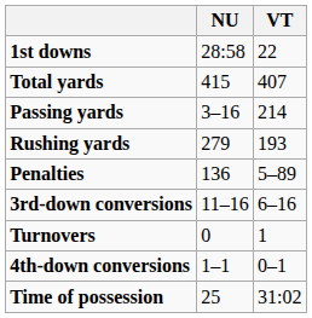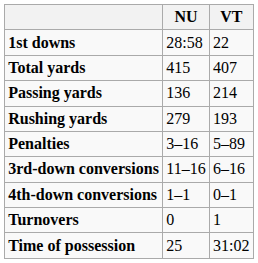 <table class="wikitable">
 <tr>
 <th></th>
 <th>NU</th>
 <th>VT</th>
 </tr>
 <tr>
 <td><strong>1st downs</strong></td>
 <td>28:58</td>
 <td>22</td>
 </tr>
 <tr>
 <td><strong>Total yards</strong></td>
 <td>415</td>
 <td>407</td>
 </tr>
 <tr>
 <td><strong>Passing yards</strong></td>
-<td>3–16</td>
+<td>136</td>
 <td>214</td>
 </tr>
 <tr>
 <td><strong>Rushing yards</strong></td>
 <td>279</td>
 <td>193</td>
 </tr>
 <tr>
 <td><strong>Penalties</strong></td>
-<td>136</td>
+<td>3–16</td>
 <td>5–89</td>
 </tr>
 <tr>
 <td><strong>3rd-down conversions</strong></td>
 <td>11–16</td>
 <td>6–16</td>
 </tr>
 <tr>
+<td><strong>4th-down conversions</strong></td>
+<td>1–1</td>
+<td>0–1</td>
+</tr>
+<tr>
 <td><strong>Turnovers</strong></td>
 <td>0</td>
 <td>1</td>
-</tr>
-<tr>
-<td><strong>4th-down conversions</strong></td>
-<td>1–1</td>
-<td>0–1</td>
 </tr>
 <tr>
 <td><strong>Time of possession</strong></td>
 <td>25</td>
 <td>31:02</td>
 </tr>
 </table>
